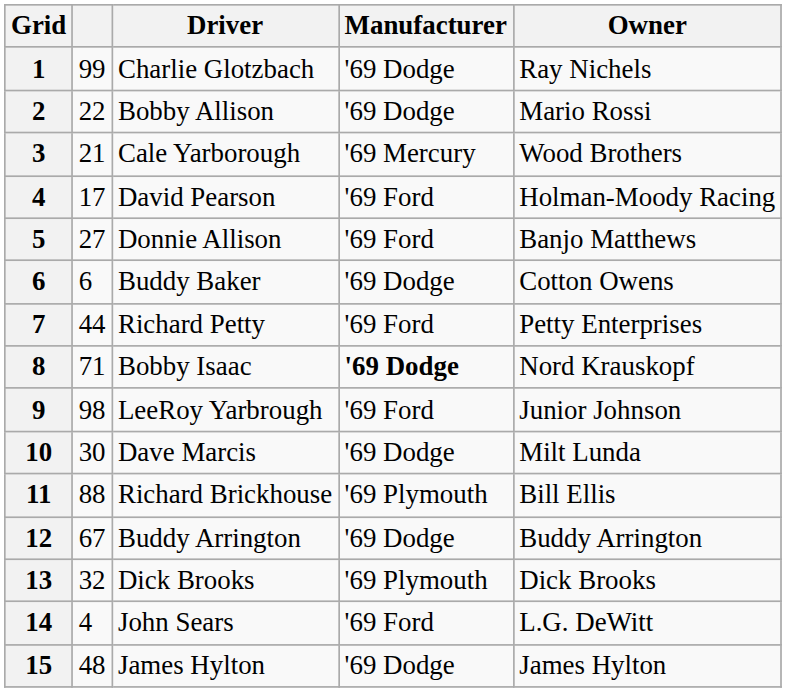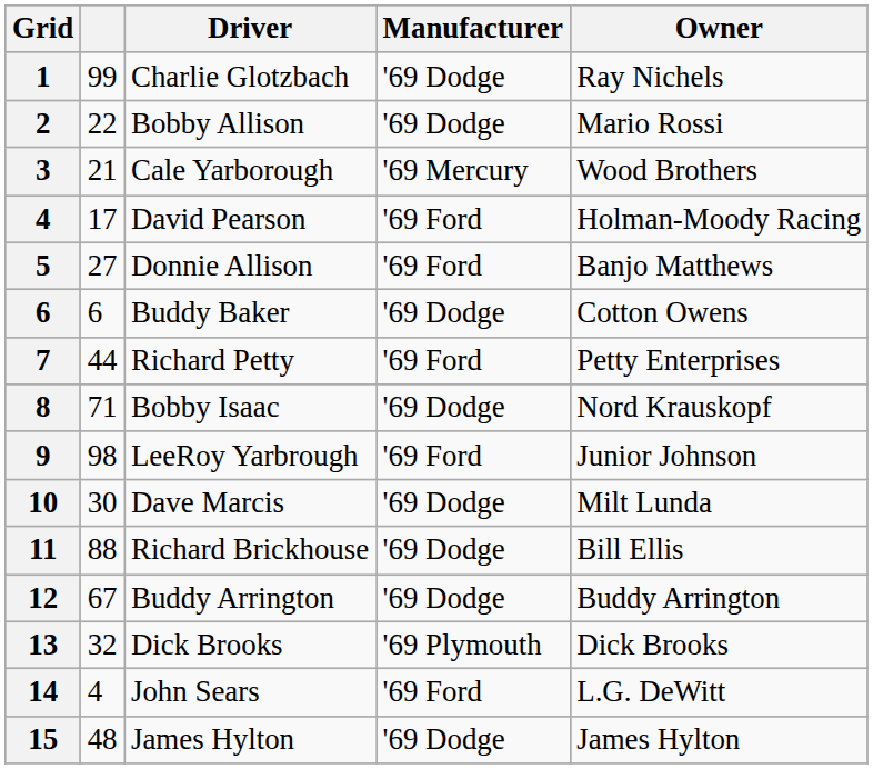 <table class="wikitable">
 <tr>
 <th>Grid</th>
 <th></th>
 <th>Driver</th>
 <th>Manufacturer</th>
 <th>Owner</th>
 </tr>
 <tr>
 <th>1</th>
 <td>99</td>
 <td>Charlie Glotzbach</td>
 <td>'69 Dodge</td>
 <td>Ray Nichels</td>
 </tr>
 <tr>
 <th>2</th>
 <td>22</td>
 <td>Bobby Allison</td>
 <td>'69 Dodge</td>
 <td>Mario Rossi</td>
 </tr>
 <tr>
 <th>3</th>
 <td>21</td>
 <td>Cale Yarborough</td>
 <td>'69 Mercury</td>
 <td>Wood Brothers</td>
 </tr>
 <tr>
 <th>4</th>
 <td>17</td>
 <td>David Pearson</td>
 <td>'69 Ford</td>
 <td>Holman-Moody Racing</td>
 </tr>
 <tr>
 <th>5</th>
 <td>27</td>
 <td>Donnie Allison</td>
 <td>'69 Ford</td>
 <td>Banjo Matthews</td>
 </tr>
 <tr>
 <th>6</th>
 <td>6</td>
 <td>Buddy Baker</td>
 <td>'69 Dodge</td>
 <td>Cotton Owens</td>
 </tr>
 <tr>
 <th>7</th>
 <td>44</td>
 <td>Richard Petty</td>
 <td>'69 Ford</td>
 <td>Petty Enterprises</td>
 </tr>
 <tr>
 <th>8</th>
 <td>71</td>
 <td>Bobby Isaac</td>
-<td><strong>'69 Dodge</strong></td>
+<td>'69 Dodge</td>
 <td>Nord Krauskopf</td>
 </tr>
 <tr>
 <th>9</th>
 <td>98</td>
 <td>LeeRoy Yarbrough</td>
 <td>'69 Ford</td>
 <td>Junior Johnson</td>
 </tr>
 <tr>
 <th>10</th>
 <td>30</td>
 <td>Dave Marcis</td>
 <td>'69 Dodge</td>
 <td>Milt Lunda</td>
 </tr>
 <tr>
 <th>11</th>
 <td>88</td>
 <td>Richard Brickhouse</td>
-<td>'69 Plymouth</td>
+<td>'69 Dodge</td>
 <td>Bill Ellis</td>
 </tr>
 <tr>
 <th>12</th>
 <td>67</td>
 <td>Buddy Arrington</td>
 <td>'69 Dodge</td>
 <td>Buddy Arrington</td>
 </tr>
 <tr>
 <th>13</th>
 <td>32</td>
 <td>Dick Brooks</td>
 <td>'69 Plymouth</td>
 <td>Dick Brooks</td>
 </tr>
 <tr>
 <th>14</th>
 <td>4</td>
 <td>John Sears</td>
 <td>'69 Ford</td>
 <td>L.G. DeWitt</td>
 </tr>
 <tr>
 <th>15</th>
 <td>48</td>
 <td>James Hylton</td>
 <td>'69 Dodge</td>
 <td>James Hylton</td>
 </tr>
 </table>
